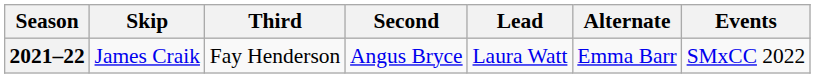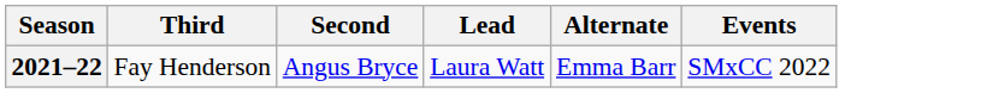 <table class="wikitable">
 <tr>
 <th scope="col">Season</th>
-<th scope="col">Skip</th>
 <th scope="col">Third</th>
 <th scope="col">Second</th>
 <th scope="col">Lead</th>
 <th scope="col">Alternate</th>
 <th scope="col">Events</th>
 </tr>
 <tr>
 <th scope="row">2021–22</th>
-<td><a href='#'>James Craik</a></td>
 <td>Fay Henderson</td>
 <td><a href='#'>Angus Bryce</a></td>
 <td><a href='#'>Laura Watt</a></td>
 <td><a href='#'>Emma Barr</a></td>
 <td><a href='#'>SMxCC</a> 2022 </td>
 </tr>
 </table>
